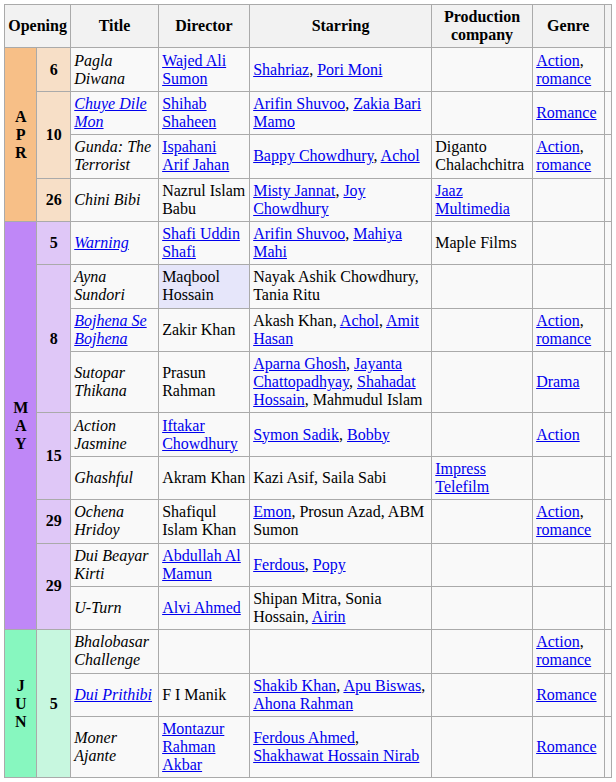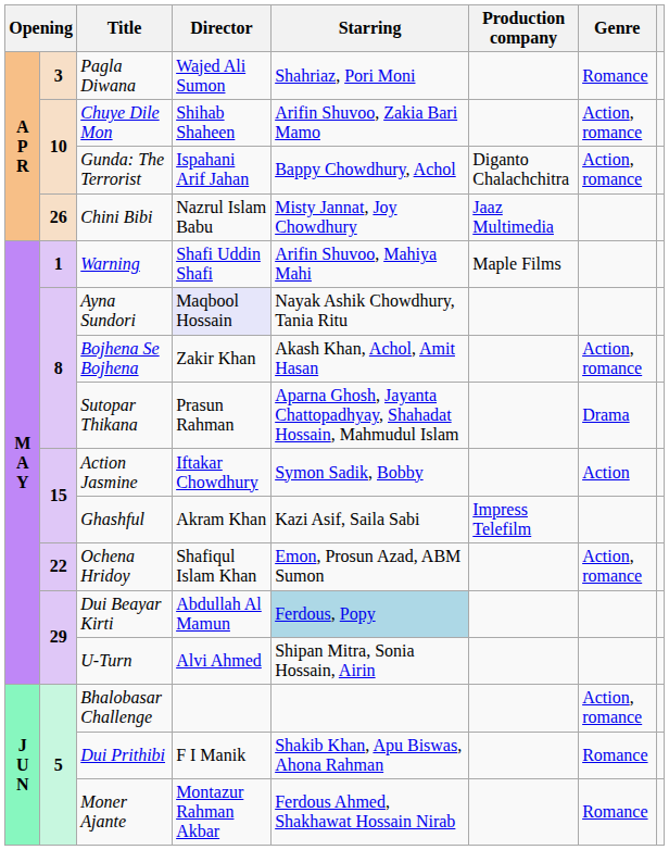 <table class="wikitable sortable">
 <tr>
 <th colspan="2" style="width:6%;">Opening</th>
 <th>Title</th>
 <th style="width:15%;">Director</th>
 <th style="width:30%;">Starring</th>
 <th>Production company</th>
 <th>Genre</th>
 <th></th>
 </tr>
 <tr>
 <th rowspan="4" style="text-align:center; background:#f7bf87">A<br>P<br>R</th>
-<td style="text-align:center; background:#f7dfc7"><strong>6</strong></td>
+<td style="text-align:center; background:#f7dfc7"><strong>3</strong></td>
 <td><em>Pagla Diwana</em></td>
 <td><a href='#'>Wajed Ali Sumon</a></td>
 <td><a href='#'>Shahriaz</a>, <a href='#'>Pori Moni</a></td>
 <td></td>
-<td><a href='#'>Action</a>, <a href='#'>romance</a></td>
+<td><a href='#'>Romance</a></td>
 <td></td>
 </tr>
 <tr>
 <td rowspan="2" style="text-align:center; background:#f7dfc7"><strong>10</strong></td>
 <td><em><a href='#'>Chuye Dile Mon</a></em></td>
 <td><a href='#'>Shihab Shaheen</a></td>
 <td><a href='#'>Arifin Shuvoo</a>, <a href='#'>Zakia Bari Mamo</a></td>
 <td></td>
-<td><a href='#'>Romance</a></td>
+<td><a href='#'>Action</a>, <a href='#'>romance</a></td>
 <td></td>
 </tr>
 <tr>
 <td><em>Gunda: The Terrorist</em></td>
 <td><a href='#'>Ispahani Arif Jahan</a></td>
 <td><a href='#'>Bappy Chowdhury</a>, <a href='#'>Achol</a></td>
 <td>Diganto Chalachchitra</td>
 <td><a href='#'>Action</a>, <a href='#'>romance</a></td>
 <td></td>
 </tr>
 <tr>
 <td style="text-align:center; background:#f7dfc7"><strong>26</strong></td>
 <td><em>Chini Bibi</em></td>
 <td>Nazrul Islam Babu</td>
 <td><a href='#'>Misty Jannat</a>, <a href='#'>Joy Chowdhury</a></td>
 <td><a href='#'>Jaaz Multimedia</a></td>
 <td></td>
 <td></td>
 </tr>
 <tr>
 <th rowspan="9" style="text-align:center; background:#bf87f7">M<br>A<br>Y</th>
-<td style="text-align:center; background:#dfc7f7"><strong>5</strong></td>
+<td style="text-align:center; background:#dfc7f7"><strong>1</strong></td>
 <td><em><a href='#'>Warning</a></em></td>
 <td><a href='#'>Shafi Uddin Shafi</a></td>
 <td><a href='#'>Arifin Shuvoo</a>, <a href='#'>Mahiya Mahi</a></td>
 <td>Maple Films</td>
 <td></td>
 <td></td>
 </tr>
 <tr>
 <td rowspan="3" style="text-align:center; background:#dfc7f7"><strong>8</strong></td>
 <td><em>Ayna Sundori</em></td>
 <td style="background: lavender;">Maqbool Hossain</td>
 <td>Nayak Ashik Chowdhury, Tania Ritu</td>
 <td></td>
 <td></td>
 <td></td>
 </tr>
 <tr>
 <td><em><a href='#'>Bojhena Se Bojhena</a></em></td>
 <td>Zakir Khan</td>
 <td>Akash Khan, <a href='#'>Achol</a>, <a href='#'>Amit Hasan</a></td>
 <td></td>
 <td><a href='#'>Action</a>, <a href='#'>romance</a></td>
 <td></td>
 </tr>
 <tr>
 <td><em>Sutopar Thikana</em></td>
 <td>Prasun Rahman</td>
 <td><a href='#'>Aparna Ghosh</a>, <a href='#'>Jayanta Chattopadhyay</a>, <a href='#'>Shahadat Hossain</a>, Mahmudul Islam</td>
 <td></td>
 <td><a href='#'>Drama</a></td>
 <td></td>
 </tr>
 <tr>
 <td rowspan="2" style="text-align:center; background:#dfc7f7"><strong>15</strong></td>
 <td><em>Action Jasmine</em></td>
 <td><a href='#'>Iftakar Chowdhury</a></td>
 <td><a href='#'>Symon Sadik</a>, <a href='#'>Bobby</a></td>
 <td></td>
 <td><a href='#'>Action</a></td>
 <td></td>
 </tr>
 <tr>
 <td><em>Ghashful</em></td>
 <td>Akram Khan</td>
 <td>Kazi Asif, Saila Sabi</td>
 <td><a href='#'>Impress Telefilm</a></td>
 <td></td>
 <td></td>
 </tr>
 <tr>
-<td style="text-align:center; background:#dfc7f7"><strong>29</strong></td>
+<td style="text-align:center; background:#dfc7f7"><strong>22</strong></td>
 <td><em>Ochena Hridoy</em></td>
 <td>Shafiqul Islam Khan</td>
 <td><a href='#'>Emon</a>, Prosun Azad, ABM Sumon</td>
 <td></td>
 <td><a href='#'>Action</a>, <a href='#'>romance</a></td>
 <td></td>
 </tr>
 <tr>
 <td rowspan="2" style="text-align:center; background:#dfc7f7"><strong>29</strong></td>
 <td><em>Dui Beayar Kirti</em></td>
 <td><a href='#'>Abdullah Al Mamun</a></td>
-<td><a href='#'>Ferdous</a>, <a href='#'>Popy</a></td>
+<td style="background: lightblue;"><a href='#'>Ferdous</a>, <a href='#'>Popy</a></td>
 <td></td>
 <td></td>
 <td></td>
 </tr>
 <tr>
 <td><em>U-Turn</em></td>
 <td><a href='#'>Alvi Ahmed</a></td>
 <td>Shipan Mitra, Sonia Hossain, <a href='#'>Airin</a></td>
 <td></td>
 <td></td>
 <td></td>
 </tr>
 <tr>
 <th rowspan="3" style="text-align:center; background:#87f7bf">J<br>U<br>N</th>
 <td rowspan="3" style="text-align:center; background:#c7f7df"><strong>5</strong></td>
 <td><em>Bhalobasar Challenge</em></td>
 <td></td>
 <td></td>
 <td></td>
 <td><a href='#'>Action</a>, <a href='#'>romance</a></td>
 <td></td>
 </tr>
 <tr>
 <td><em><a href='#'>Dui Prithibi</a></em></td>
 <td>F I Manik</td>
 <td><a href='#'>Shakib Khan</a>, <a href='#'>Apu Biswas</a>, <a href='#'>Ahona Rahman</a></td>
 <td></td>
 <td><a href='#'>Romance</a></td>
 <td></td>
 </tr>
 <tr>
 <td><em>Moner Ajante</em></td>
 <td><a href='#'>Montazur Rahman Akbar</a></td>
 <td><a href='#'>Ferdous Ahmed</a>, <a href='#'>Shakhawat Hossain Nirab</a></td>
 <td></td>
 <td><a href='#'>Romance</a></td>
 <td></td>
 </tr>
 <tr>
 </tr>
 </table>
